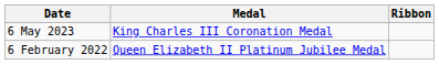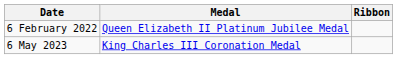 <table class="wikitable sortable">
 <tr>
 <th>Date</th>
 <th>Medal</th>
 <th>Ribbon</th>
 </tr>
 <tr>
+<td>6 February 2022</td>
+<td><a href='#'>Queen Elizabeth II Platinum Jubilee Medal</a></td>
+<td></td>
+</tr>
+<tr>
 <td>6 May 2023</td>
 <td><a href='#'>King Charles III Coronation Medal</a></td>
 <td></td>
 </tr>
-<tr>
-<td>6 February 2022</td>
-<td><a href='#'>Queen Elizabeth II Platinum Jubilee Medal</a></td>
-<td></td>
-</tr>
 </table>
